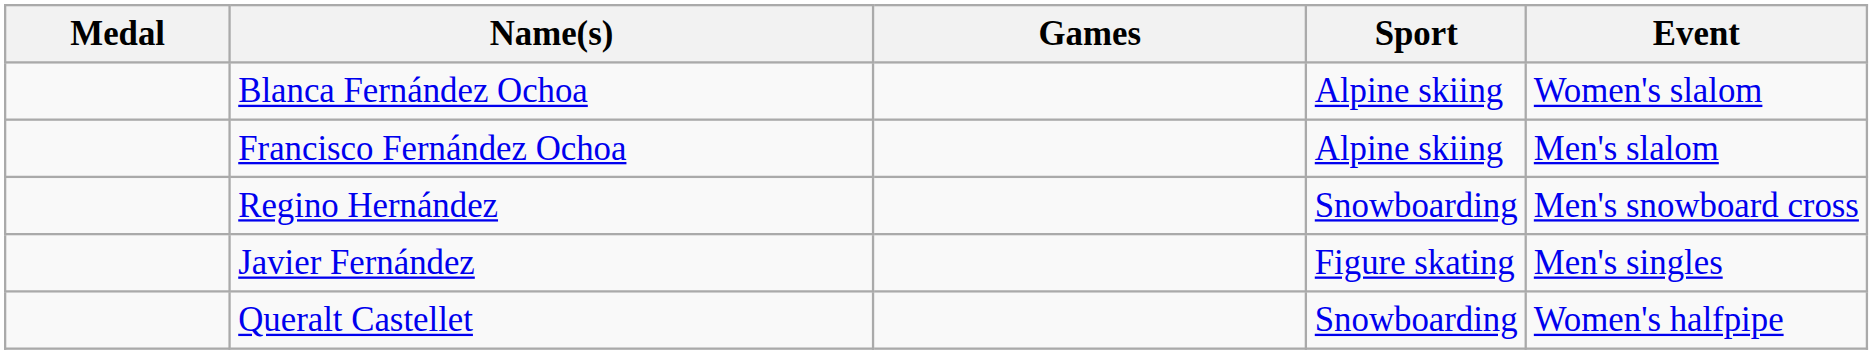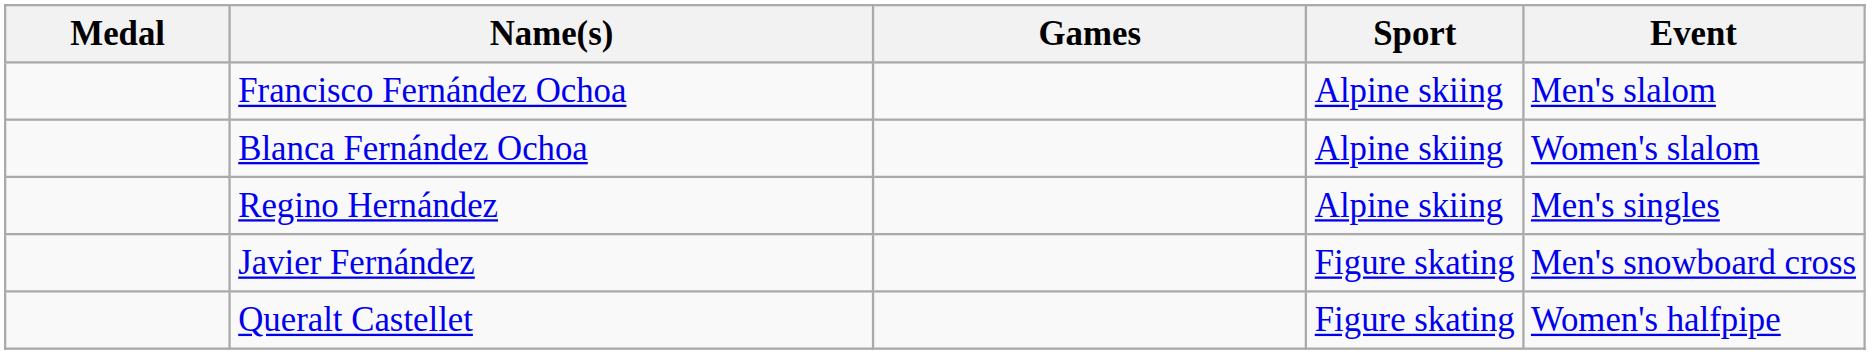 <table class="wikitable mw-collapsible" style="font-size: 95%;">
 <tr>
 <th style="width:6em">Medal</th>
 <th style="width:18em">Name(s)</th>
 <th style="width:12em">Games</th>
 <th>Sport</th>
 <th>Event</th>
 </tr>
 <tr>
 <td></td>
+<td><a href='#'>Francisco Fernández Ochoa</a></td>
+<td></td>
+<td> <a href='#'>Alpine skiing</a></td>
+<td><a href='#'>Men's slalom</a></td>
+</tr>
+<tr>
+<td></td>
 <td><a href='#'>Blanca Fernández Ochoa</a></td>
 <td></td>
 <td> <a href='#'>Alpine skiing</a></td>
 <td><a href='#'>Women's slalom</a></td>
 </tr>
 <tr>
 <td></td>
-<td><a href='#'>Francisco Fernández Ochoa</a></td>
+<td><a href='#'>Regino Hernández</a></td>
 <td></td>
 <td> <a href='#'>Alpine skiing</a></td>
-<td><a href='#'>Men's slalom</a></td>
-</tr>
-<tr>
-<td></td>
-<td><a href='#'>Regino Hernández</a></td>
-<td></td>
-<td> <a href='#'>Snowboarding</a></td>
-<td><a href='#'>Men's snowboard cross</a></td>
+<td><a href='#'>Men's singles</a></td>
 </tr>
 <tr>
 <td></td>
 <td><a href='#'>Javier Fernández</a></td>
 <td></td>
 <td> <a href='#'>Figure skating</a></td>
-<td><a href='#'>Men's singles</a></td>
+<td><a href='#'>Men's snowboard cross</a></td>
 </tr>
 <tr>
 <td></td>
 <td><a href='#'>Queralt Castellet</a></td>
 <td></td>
-<td> <a href='#'>Snowboarding</a></td>
+<td> <a href='#'>Figure skating</a></td>
 <td><a href='#'>Women's halfpipe</a></td>
 </tr>
 </table>
